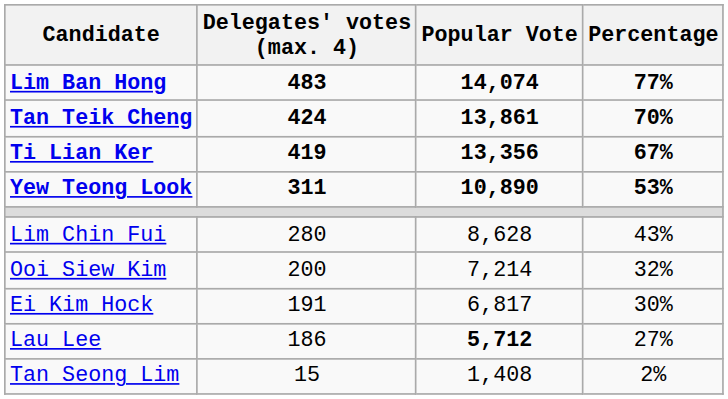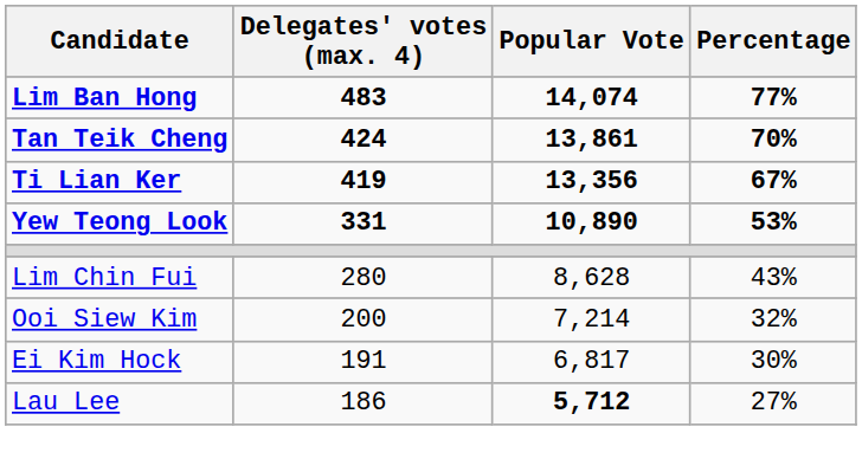 <table class=wikitable style=text-align:center>
 <tr>
 <th>Candidate</th>
 <th>Delegates' votes<br>(max. 4)</th>
 <th>Popular Vote</th>
 <th>Percentage</th>
 </tr>
 <tr>
 <td align=left><strong><a href='#'>Lim Ban Hong</a></strong></td>
 <td><strong>483</strong></td>
 <td><strong>14,074</strong></td>
 <td><strong>77%</strong></td>
 </tr>
 <tr>
 <td align=left><strong><a href='#'>Tan Teik Cheng</a></strong></td>
 <td><strong>424</strong></td>
 <td><strong>13,861</strong></td>
 <td><strong>70%</strong></td>
 </tr>
 <tr>
 <td align=left><strong><a href='#'>Ti Lian Ker</a></strong></td>
 <td><strong>419</strong></td>
 <td><strong>13,356</strong></td>
 <td><strong>67%</strong></td>
 </tr>
 <tr>
 <td align=left><strong><a href='#'>Yew Teong Look</a></strong></td>
-<td><strong>311</strong></td>
+<td><strong>331</strong></td>
 <td><strong>10,890</strong></td>
 <td><strong>53%</strong></td>
 </tr>
 <tr>
 <td colspan=4 bgcolor=dcdcdc></td>
 </tr>
 <tr>
 <td align=left><a href='#'>Lim Chin Fui</a></td>
 <td>280</td>
 <td>8,628</td>
 <td>43%</td>
 </tr>
 <tr>
 <td align=left><a href='#'>Ooi Siew Kim</a></td>
 <td>200</td>
 <td>7,214</td>
 <td>32%</td>
 </tr>
 <tr>
 <td align=left><a href='#'>Ei Kim Hock</a></td>
 <td>191</td>
 <td>6,817</td>
 <td>30%</td>
 </tr>
 <tr>
 <td align=left><a href='#'>Lau Lee</a></td>
 <td>186</td>
 <td><strong>5,712</strong></td>
 <td>27%</td>
 </tr>
-<tr>
-<td align=left><a href='#'>Tan Seong Lim</a></td>
-<td>15</td>
-<td>1,408</td>
-<td>2%</td>
-</tr>
 </table>
